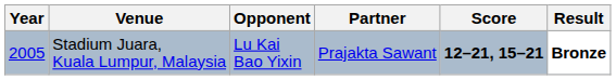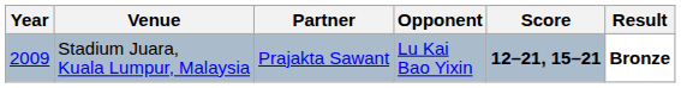 <table class="sortable wikitable" style="font-size: 90%;">
 <tr>
 <th>Year</th>
 <th>Venue</th>
+<th>Partner</th>
 <th>Opponent</th>
-<th>Partner</th>
 <th>Score</th>
 <th>Result</th>
 </tr>
 <tr style="background:#AABBCC">
-<td align="center"><a href='#'>2005</a></td>
+<td align="center"><a href='#'>2009</a></td>
 <td align="left">Stadium Juara,<br><a href='#'>Kuala Lumpur, Malaysia</a></td>
+<td align="left"> <a href='#'>Prajakta Sawant</a></td>
 <td align="left"> <a href='#'>Lu Kai</a> <br>  <a href='#'>Bao Yixin</a></td>
-<td align="left"> <a href='#'>Prajakta Sawant</a></td>
 <td align="left"><strong>12–21, 15–21</strong></td>
 <td style="text-align:left; background:white"> <strong>Bronze</strong></td>
 </tr>
 </table>
